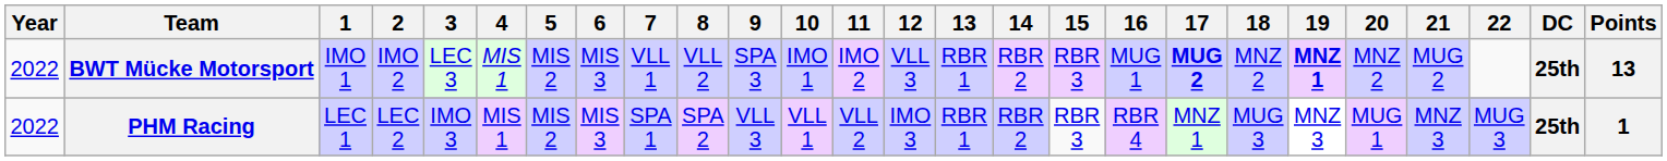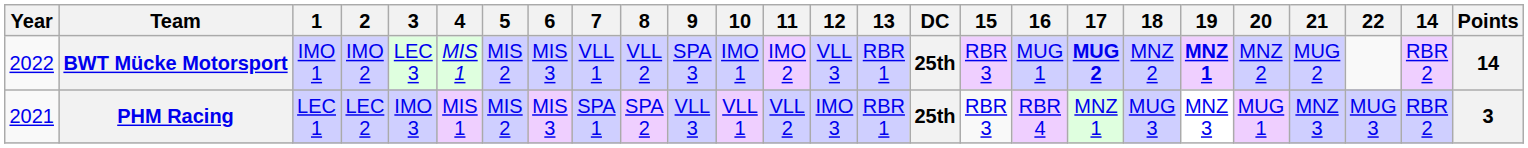 <table class="wikitable" style="text-align:center; font-size:85%">
 <tr>
 <th>Year</th>
 <th>Team</th>
 <th>1</th>
 <th>2</th>
 <th>3</th>
 <th>4</th>
 <th>5</th>
 <th>6</th>
 <th>7</th>
 <th>8</th>
 <th>9</th>
 <th>10</th>
 <th>11</th>
 <th>12</th>
 <th>13</th>
-<th>14</th>
+<th>DC</th>
 <th>15</th>
 <th>16</th>
 <th>17</th>
 <th>18</th>
 <th>19</th>
 <th>20</th>
 <th>21</th>
 <th>22</th>
-<th>DC</th>
+<th>14</th>
 <th>Points</th>
 </tr>
 <tr>
 <td><a href='#'>2022</a></td>
 <th nowrap><a href='#'>BWT Mücke Motorsport</a></th>
 <td style="background:#CFCFFF;"><a href='#'>IMO<br>1</a><br></td>
 <td style="background:#CFCFFF;"><a href='#'>IMO<br>2</a><br></td>
 <td style="background:#DFFFDF;"><a href='#'>LEC<br>3</a><br></td>
 <td style="background:#DFFFDF;"><em><a href='#'>MIS<br>1</a></em><br></td>
 <td style="background:#CFCFFF;"><a href='#'>MIS<br>2</a><br></td>
 <td style="background:#CFCFFF;"><a href='#'>MIS<br>3</a><br></td>
 <td style="background:#CFCFFF;"><a href='#'>VLL<br>1</a><br></td>
 <td style="background:#CFCFFF;"><a href='#'>VLL<br>2</a><br></td>
 <td style="background:#CFCFFF;"><a href='#'>SPA<br>3</a><br></td>
 <td style="background:#CFCFFF;"><a href='#'>IMO<br>1</a><br></td>
 <td style="background:#EFCFFF;"><a href='#'>IMO<br>2</a><br></td>
 <td style="background:#CFCFFF;"><a href='#'>VLL<br>3</a><br></td>
 <td style="background:#CFCFFF;"><a href='#'>RBR<br>1</a><br></td>
-<td style="background:#EFCFFF;"><a href='#'>RBR<br>2</a><br></td>
+<th>25th</th>
 <td style="background:#EFCFFF;"><a href='#'>RBR<br>3</a><br></td>
 <td style="background:#CFCFFF;"><a href='#'>MUG<br>1</a><br></td>
 <td style="background:#CFCFFF;"><strong><a href='#'>MUG<br>2</a><br></strong></td>
 <td style="background:#CFCFFF;"><a href='#'>MNZ<br>2</a><br></td>
 <td style="background:#EFCFFF;"><strong><a href='#'>MNZ<br>1</a><br></strong></td>
 <td style="background:#CFCFFF;"><a href='#'>MNZ<br>2</a><br></td>
 <td style="background:#CFCFFF;"><a href='#'>MUG<br>2</a><br></td>
 <td></td>
-<th>25th</th>
-<th>13</th>
+<td style="background:#EFCFFF;"><a href='#'>RBR<br>2</a><br></td>
+<th>14</th>
 </tr>
 <tr>
-<td><a href='#'>2022</a></td>
+<td><a href='#'>2021</a></td>
 <th nowrap><a href='#'>PHM Racing</a></th>
 <td style="background:#CFCFFF;"><a href='#'>LEC<br>1</a><br></td>
 <td style="background:#CFCFFF;"><a href='#'>LEC<br>2</a><br></td>
 <td style="background:#CFCFFF;"><a href='#'>IMO<br>3</a><br></td>
 <td style="background:#EFCFFF;"><a href='#'>MIS<br>1</a><br></td>
 <td style="background:#CFCFFF;"><a href='#'>MIS<br>2</a><br></td>
 <td style="background:#EFCFFF;"><a href='#'>MIS<br>3</a><br></td>
 <td style="background:#CFCFFF;"><a href='#'>SPA<br>1</a><br></td>
 <td style="background:#EFCFFF;"><a href='#'>SPA<br>2</a><br></td>
 <td style="background:#CFCFFF;"><a href='#'>VLL<br>3</a><br></td>
 <td style="background:#EFCFFF;"><a href='#'>VLL<br>1</a><br></td>
 <td style="background:#CFCFFF;"><a href='#'>VLL<br>2</a><br></td>
 <td style="background:#CFCFFF;"><a href='#'>IMO<br>3</a><br></td>
 <td style="background:#CFCFFF;"><a href='#'>RBR<br>1</a><br></td>
-<td style="background:#CFCFFF;"><a href='#'>RBR<br>2</a><br></td>
+<th>25th</th>
 <td style="background:#;"><a href='#'>RBR<br>3</a></td>
 <td style="background:#EFCFFF;"><a href='#'>RBR<br>4</a><br></td>
 <td style="background:#DFFFDF;"><a href='#'>MNZ<br>1</a><br></td>
 <td style="background:#CFCFFF;"><a href='#'>MUG<br>3</a><br></td>
 <td style="background:#FFFFFF;"><a href='#'>MNZ<br>3</a><br></td>
 <td style="background:#EFCFFF;"><a href='#'>MUG<br>1</a><br></td>
 <td style="background:#CFCFFF;"><a href='#'>MNZ<br>3</a><br></td>
 <td style="background:#CFCFFF;"><a href='#'>MUG<br>3</a><br></td>
-<th>25th</th>
-<th>1</th>
+<td style="background:#CFCFFF;"><a href='#'>RBR<br>2</a><br></td>
+<th>3</th>
 </tr>
 </table>
